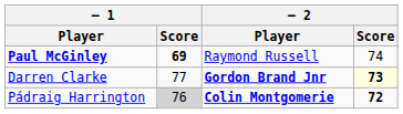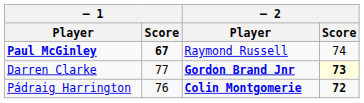 <table class=wikitable>
 <tr>
 <th colspan=2> – 1</th>
 <th colspan=2> – 2</th>
 </tr>
 <tr>
 <th width=150>Player</th>
 <th>Score</th>
 <th width=150>Player</th>
 <th>Score</th>
 </tr>
 <tr>
 <td><strong><a href='#'>Paul McGinley</a></strong></td>
-<td align=center><strong>69</strong></td>
+<td align=center><strong>67</strong></td>
 <td><a href='#'>Raymond Russell</a></td>
 <td align=center>74</td>
 </tr>
 <tr>
 <td><a href='#'>Darren Clarke</a></td>
 <td align=center>77</td>
 <td><strong><a href='#'>Gordon Brand Jnr</a></strong></td>
 <td align=center style="background: lightyellow;"><strong>73</strong></td>
 </tr>
 <tr>
 <td><a href='#'>Pádraig Harrington</a></td>
-<td align=center style="background: lightgrey;">76</td>
+<td align=center>76</td>
 <td><strong><a href='#'>Colin Montgomerie</a></strong></td>
 <td align=center><strong>72</strong></td>
 </tr>
 </table>
